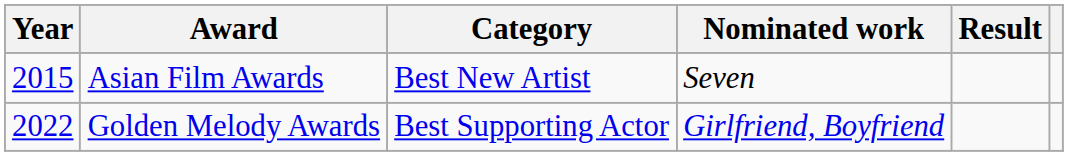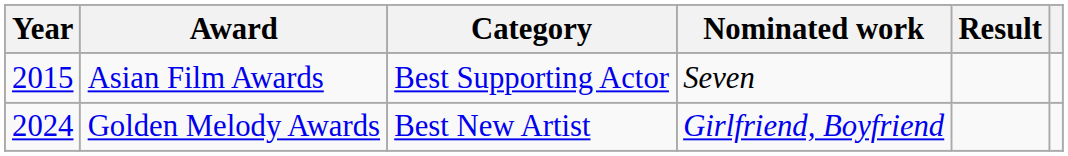 <table class="wikitable sortable">
 <tr>
 <th>Year</th>
 <th>Award</th>
 <th>Category</th>
 <th>Nominated work</th>
 <th>Result</th>
 <th class="unsortable"></th>
 </tr>
 <tr>
 <td><a href='#'>2015</a></td>
 <td><a href='#'>Asian Film Awards</a></td>
-<td><a href='#'>Best New Artist</a></td>
+<td><a href='#'>Best Supporting Actor</a></td>
 <td><em>Seven</em></td>
 <td></td>
 <td></td>
 </tr>
 <tr>
-<td><a href='#'>2022</a></td>
+<td><a href='#'>2024</a></td>
 <td><a href='#'>Golden Melody Awards</a></td>
-<td><a href='#'>Best Supporting Actor</a></td>
+<td><a href='#'>Best New Artist</a></td>
 <td><em><a href='#'>Girlfriend, Boyfriend</a></em></td>
 <td></td>
 <td></td>
 </tr>
 </table>
